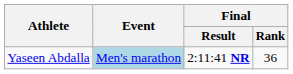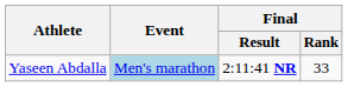 <table class="wikitable" style="font-size:90%">
 <tr>
 <th rowspan="2">Athlete</th>
 <th rowspan="2">Event</th>
 <th colspan="2">Final</th>
 </tr>
 <tr style="font-size:95%">
 <th>Result</th>
 <th>Rank</th>
 </tr>
 <tr align=center>
 <td align=left><a href='#'>Yaseen Abdalla</a></td>
 <td align=left style="background: lightblue;"><a href='#'>Men's marathon</a></td>
 <td>2:11:41 <strong><a href='#'> NR</a></strong></td>
-<td>36</td>
+<td>33</td>
 </tr>
 </table>
